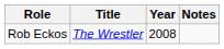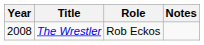 <table class="wikitable sortable">
 <tr>
+<th>Year</th>
+<th>Title</th>
 <th>Role</th>
-<th>Title</th>
-<th>Year</th>
 <th class="unsortable">Notes</th>
 </tr>
 <tr>
+<td>2008</td>
+<td><em><a href='#'>The Wrestler</a></em></td>
 <td>Rob Eckos</td>
-<td><em><a href='#'>The Wrestler</a></em></td>
-<td>2008</td>
 <td></td>
 </tr>
 </table>
